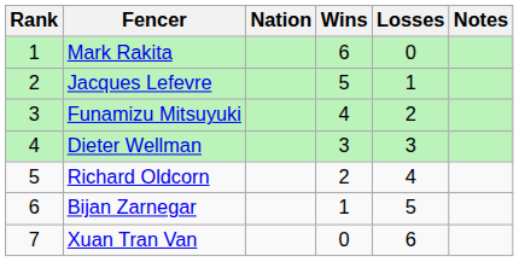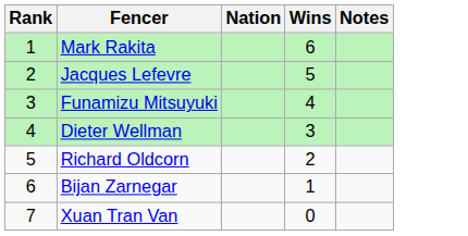 <table class="wikitable sortable" style="text-align:center">
 <tr>
 <th>Rank</th>
 <th>Fencer</th>
 <th>Nation</th>
 <th>Wins</th>
-<th>Losses</th>
 <th>Notes</th>
 </tr>
 <tr bgcolor=bbf3bb>
 <td>1</td>
 <td align=left><a href='#'>Mark Rakita</a></td>
 <td align=left></td>
 <td>6</td>
-<td>0</td>
 <td></td>
 </tr>
 <tr bgcolor=bbf3bb>
 <td>2</td>
 <td align=left><a href='#'>Jacques Lefevre</a></td>
 <td align=left></td>
 <td>5</td>
-<td>1</td>
 <td></td>
 </tr>
 <tr bgcolor=bbf3bb>
 <td>3</td>
 <td align=left><a href='#'>Funamizu Mitsuyuki</a></td>
 <td align=left></td>
 <td>4</td>
-<td>2</td>
 <td></td>
 </tr>
 <tr bgcolor=bbf3bb>
 <td>4</td>
 <td align=left><a href='#'>Dieter Wellman</a></td>
 <td align=left></td>
-<td>3</td>
 <td>3</td>
 <td></td>
 </tr>
 <tr>
 <td>5</td>
 <td align=left><a href='#'>Richard Oldcorn</a></td>
 <td align=left></td>
 <td>2</td>
-<td>4</td>
 <td></td>
 </tr>
 <tr>
 <td>6</td>
 <td align=left><a href='#'>Bijan Zarnegar</a></td>
 <td align=left></td>
 <td>1</td>
-<td>5</td>
 <td></td>
 </tr>
 <tr>
 <td>7</td>
 <td align=left><a href='#'>Xuan Tran Van</a></td>
 <td align=left></td>
 <td>0</td>
-<td>6</td>
 <td></td>
 </tr>
 </table>
